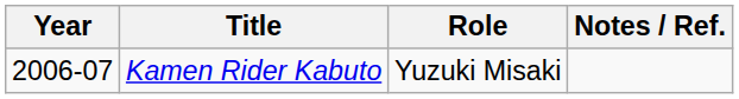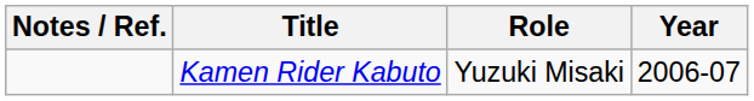 <table class="wikitable sortable">
 <tr>
-<th>Year</th>
+<th class = "unsortable">Notes / Ref.</th>
 <th>Title</th>
 <th>Role</th>
-<th class = "unsortable">Notes / Ref.</th>
+<th>Year</th>
 </tr>
 <tr>
-<td>2006-07</td>
+<td></td>
 <td><em><a href='#'>Kamen Rider Kabuto</a></em></td>
 <td>Yuzuki Misaki</td>
-<td></td>
+<td>2006-07</td>
 </tr>
 </table>
